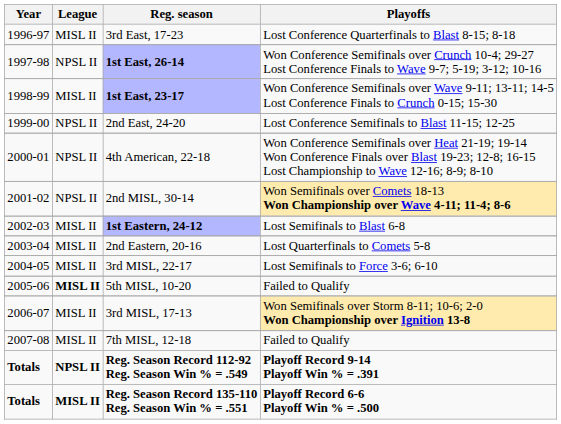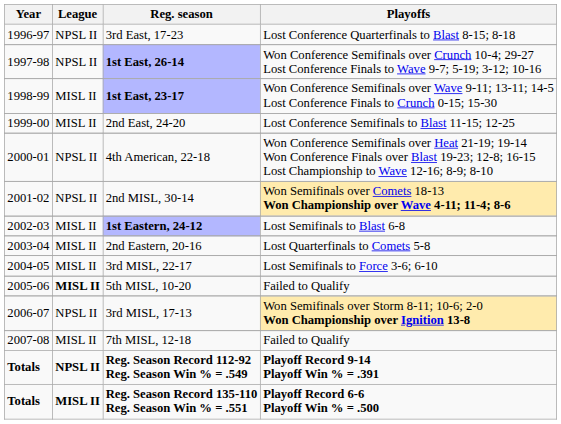 <table class="wikitable">
 <tr>
 <th>Year</th>
 <th>League</th>
 <th>Reg. season</th>
 <th>Playoffs</th>
 </tr>
 <tr>
 <td>1996-97</td>
-<td>MISL II</td>
+<td>NPSL II</td>
 <td>3rd East, 17-23</td>
 <td>Lost Conference Quarterfinals to <a href='#'>Blast</a> 8-15; 8-18</td>
 </tr>
 <tr>
 </tr>
 <tr>
 <td>1997-98</td>
 <td>NPSL II</td>
 <td bgcolor="B3B7FF"><strong>1st East, 26-14</strong></td>
 <td>Won Conference Semifinals over <a href='#'>Crunch</a> 10-4; 29-27 <br> Lost Conference Finals to <a href='#'>Wave</a> 9-7; 5-19; 3-12; 10-16</td>
 </tr>
 <tr>
 </tr>
 <tr>
 <td>1998-99</td>
 <td>MISL II</td>
 <td bgcolor="B3B7FF"><strong>1st East, 23-17</strong></td>
 <td>Won Conference Semifinals over <a href='#'>Wave</a> 9-11; 13-11; 14-5 <br> Lost Conference Finals to <a href='#'>Crunch</a> 0-15; 15-30</td>
 </tr>
 <tr>
 </tr>
 <tr>
 <td>1999-00</td>
-<td>NPSL II</td>
+<td>MISL II</td>
 <td>2nd East, 24-20</td>
 <td>Lost Conference Semifinals to <a href='#'>Blast</a> 11-15; 12-25</td>
 </tr>
 <tr>
 </tr>
 <tr>
 <td>2000-01</td>
 <td>NPSL II</td>
 <td>4th American, 22-18</td>
 <td>Won Conference Semifinals over <a href='#'>Heat</a> 21-19; 19-14 <br> Won Conference Finals over <a href='#'>Blast</a> 19-23; 12-8; 16-15 <br> Lost Championship to <a href='#'>Wave</a> 12-16; 8-9; 8-10</td>
 </tr>
 <tr>
 </tr>
 <tr>
 <td>2001-02</td>
 <td>NPSL II</td>
 <td>2nd MISL, 30-14</td>
 <td bgcolor="#FFEBAD">Won Semifinals over <a href='#'>Comets</a> 18-13 <br> <strong>Won Championship over <a href='#'>Wave</a> 4-11; 11-4; 8-6</strong></td>
 </tr>
 <tr>
 </tr>
 <tr>
 <td>2002-03</td>
 <td>MISL II</td>
 <td bgcolor="B3B7FF"><strong>1st Eastern, 24-12</strong></td>
 <td>Lost Semifinals to <a href='#'>Blast</a> 6-8</td>
 </tr>
 <tr>
 </tr>
 <tr>
 <td>2003-04</td>
 <td>MISL II</td>
 <td>2nd Eastern, 20-16</td>
 <td>Lost Quarterfinals to <a href='#'>Comets</a> 5-8</td>
 </tr>
 <tr>
 </tr>
 <tr>
 <td>2004-05</td>
 <td>MISL II</td>
 <td>3rd MISL, 22-17</td>
 <td>Lost Semifinals to <a href='#'>Force</a> 3-6; 6-10</td>
 </tr>
 <tr>
 </tr>
 <tr>
 <td>2005-06</td>
 <td><strong>MISL II</strong></td>
 <td>5th MISL, 10-20</td>
 <td>Failed to Qualify</td>
 </tr>
 <tr>
 </tr>
 <tr>
 <td>2006-07</td>
-<td>MISL II</td>
+<td>NPSL II</td>
 <td>3rd MISL, 17-13</td>
 <td bgcolor="#FFEBAD">Won Semifinals over Storm 8-11; 10-6; 2-0 <br> <strong>Won Championship over <a href='#'>Ignition</a> 13-8</strong></td>
 </tr>
 <tr>
 </tr>
 <tr>
 <td>2007-08</td>
 <td>MISL II</td>
 <td>7th MISL, 12-18</td>
 <td>Failed to Qualify</td>
 </tr>
 <tr>
 <td><strong>Totals</strong></td>
 <td><strong>NPSL II</strong></td>
 <td><strong>Reg. Season Record   112-92</strong><br><strong>Reg. Season Win % = .549</strong></td>
 <td><strong>Playoff Record   9-14</strong> <br> <strong>Playoff Win % = .391</strong></td>
 </tr>
 <tr>
 <td><strong>Totals</strong></td>
 <td><strong>MISL II</strong></td>
 <td><strong>Reg. Season Record   135-110</strong><br><strong>Reg. Season Win % = .551</strong></td>
 <td><strong>Playoff Record   6-6</strong> <br> <strong>Playoff Win % = .500</strong></td>
 </tr>
 </table>
